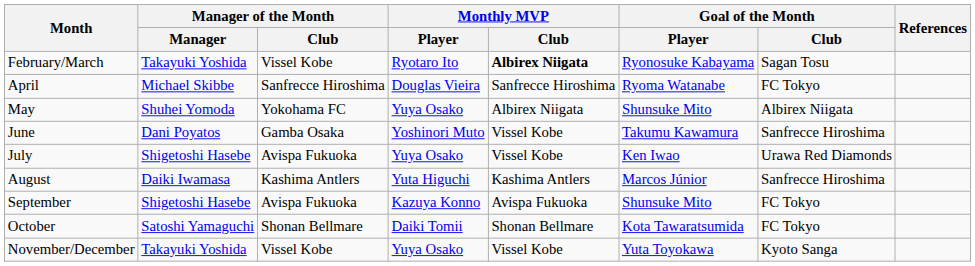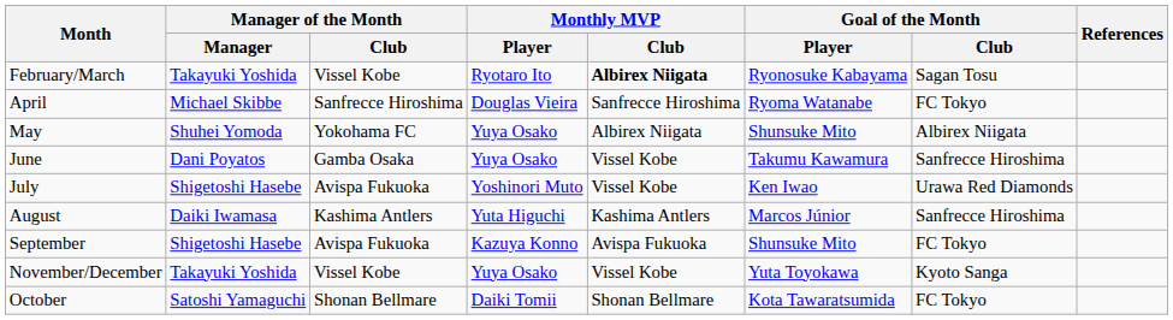 <table class="wikitable">
 <tr>
 <th rowspan="2">Month</th>
 <th colspan="2">Manager of the Month</th>
 <th colspan="2"><a href='#'>Monthly MVP</a></th>
 <th colspan="2">Goal of the Month</th>
 <th rowspan="2">References</th>
 </tr>
 <tr>
 <th>Manager</th>
 <th>Club</th>
 <th>Player</th>
 <th>Club</th>
 <th>Player</th>
 <th>Club</th>
 </tr>
 <tr>
 <td>February/March</td>
 <td> <a href='#'>Takayuki Yoshida</a></td>
 <td>Vissel Kobe</td>
 <td> <a href='#'>Ryotaro Ito</a></td>
 <td><strong>Albirex Niigata</strong></td>
 <td> <a href='#'>Ryonosuke Kabayama</a></td>
 <td>Sagan Tosu</td>
 <td align=center></td>
 </tr>
 <tr>
 <td>April</td>
 <td> <a href='#'>Michael Skibbe</a></td>
 <td>Sanfrecce Hiroshima</td>
 <td> <a href='#'>Douglas Vieira</a></td>
 <td>Sanfrecce Hiroshima</td>
 <td> <a href='#'>Ryoma Watanabe</a></td>
 <td>FC Tokyo</td>
 <td align=center></td>
 </tr>
 <tr>
 <td>May</td>
 <td> <a href='#'>Shuhei Yomoda</a></td>
 <td>Yokohama FC</td>
 <td> <a href='#'>Yuya Osako</a></td>
 <td>Albirex Niigata</td>
 <td> <a href='#'>Shunsuke Mito</a></td>
 <td>Albirex Niigata</td>
 <td align=center></td>
 </tr>
 <tr>
 <td>June</td>
 <td> <a href='#'>Dani Poyatos</a></td>
 <td>Gamba Osaka</td>
-<td> <a href='#'>Yoshinori Muto</a></td>
+<td> <a href='#'>Yuya Osako</a></td>
 <td>Vissel Kobe</td>
 <td> <a href='#'>Takumu Kawamura</a></td>
 <td>Sanfrecce Hiroshima</td>
 <td align=center></td>
 </tr>
 <tr>
 <td>July</td>
 <td> <a href='#'>Shigetoshi Hasebe</a></td>
 <td>Avispa Fukuoka</td>
-<td> <a href='#'>Yuya Osako</a></td>
+<td> <a href='#'>Yoshinori Muto</a></td>
 <td>Vissel Kobe</td>
 <td> <a href='#'>Ken Iwao</a></td>
 <td>Urawa Red Diamonds</td>
 <td align=center></td>
 </tr>
 <tr>
 <td>August</td>
 <td> <a href='#'>Daiki Iwamasa</a></td>
 <td>Kashima Antlers</td>
 <td> <a href='#'>Yuta Higuchi</a></td>
 <td>Kashima Antlers</td>
 <td> <a href='#'>Marcos Júnior</a></td>
 <td>Sanfrecce Hiroshima</td>
 <td align=center></td>
 </tr>
 <tr>
 <td>September</td>
 <td> <a href='#'>Shigetoshi Hasebe</a></td>
 <td>Avispa Fukuoka</td>
 <td> <a href='#'>Kazuya Konno</a></td>
 <td>Avispa Fukuoka</td>
 <td> <a href='#'>Shunsuke Mito</a></td>
 <td>FC Tokyo</td>
 <td align=center></td>
 </tr>
 <tr>
+<td>November/December</td>
+<td> <a href='#'>Takayuki Yoshida</a></td>
+<td>Vissel Kobe</td>
+<td> <a href='#'>Yuya Osako</a></td>
+<td>Vissel Kobe</td>
+<td> <a href='#'>Yuta Toyokawa</a></td>
+<td>Kyoto Sanga</td>
+<td align=center></td>
+</tr>
+<tr>
 <td>October</td>
 <td> <a href='#'>Satoshi Yamaguchi</a></td>
 <td>Shonan Bellmare</td>
 <td> <a href='#'>Daiki Tomii</a></td>
 <td>Shonan Bellmare</td>
 <td> <a href='#'>Kota Tawaratsumida</a></td>
 <td>FC Tokyo</td>
 <td align=center></td>
 </tr>
-<tr>
-<td>November/December</td>
-<td> <a href='#'>Takayuki Yoshida</a></td>
-<td>Vissel Kobe</td>
-<td> <a href='#'>Yuya Osako</a></td>
-<td>Vissel Kobe</td>
-<td> <a href='#'>Yuta Toyokawa</a></td>
-<td>Kyoto Sanga</td>
-<td align=center></td>
-</tr>
 </table>
